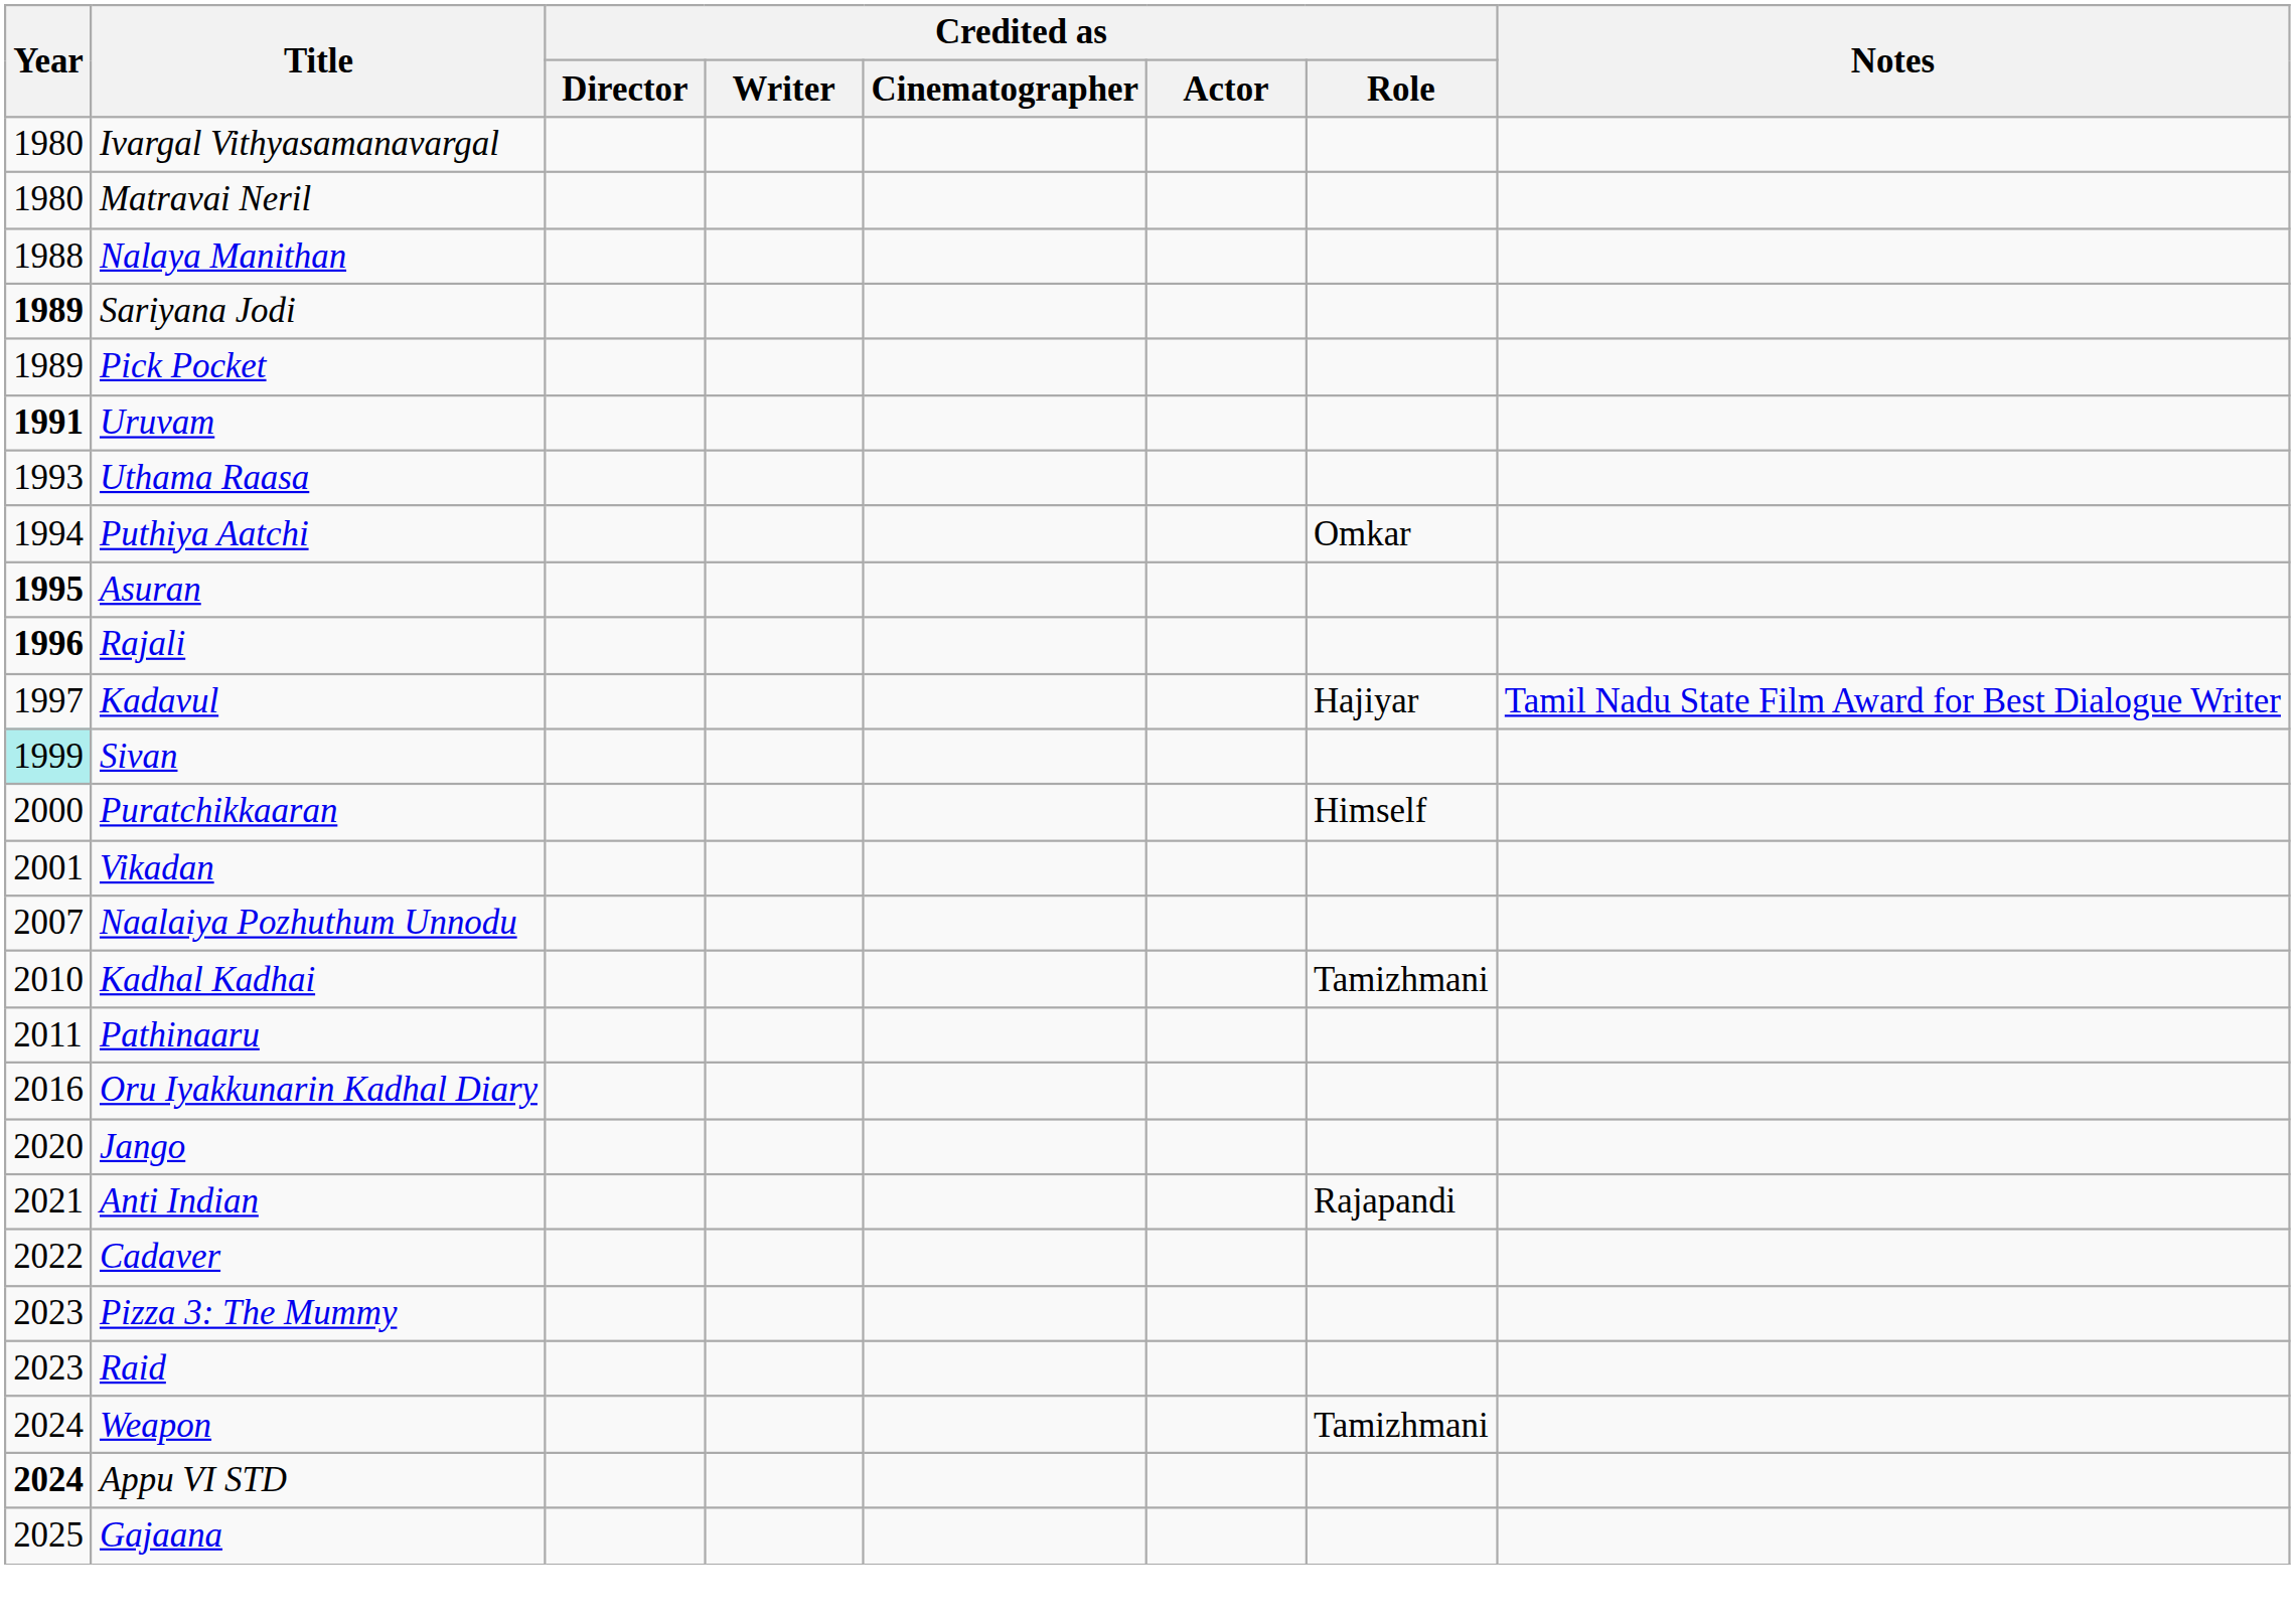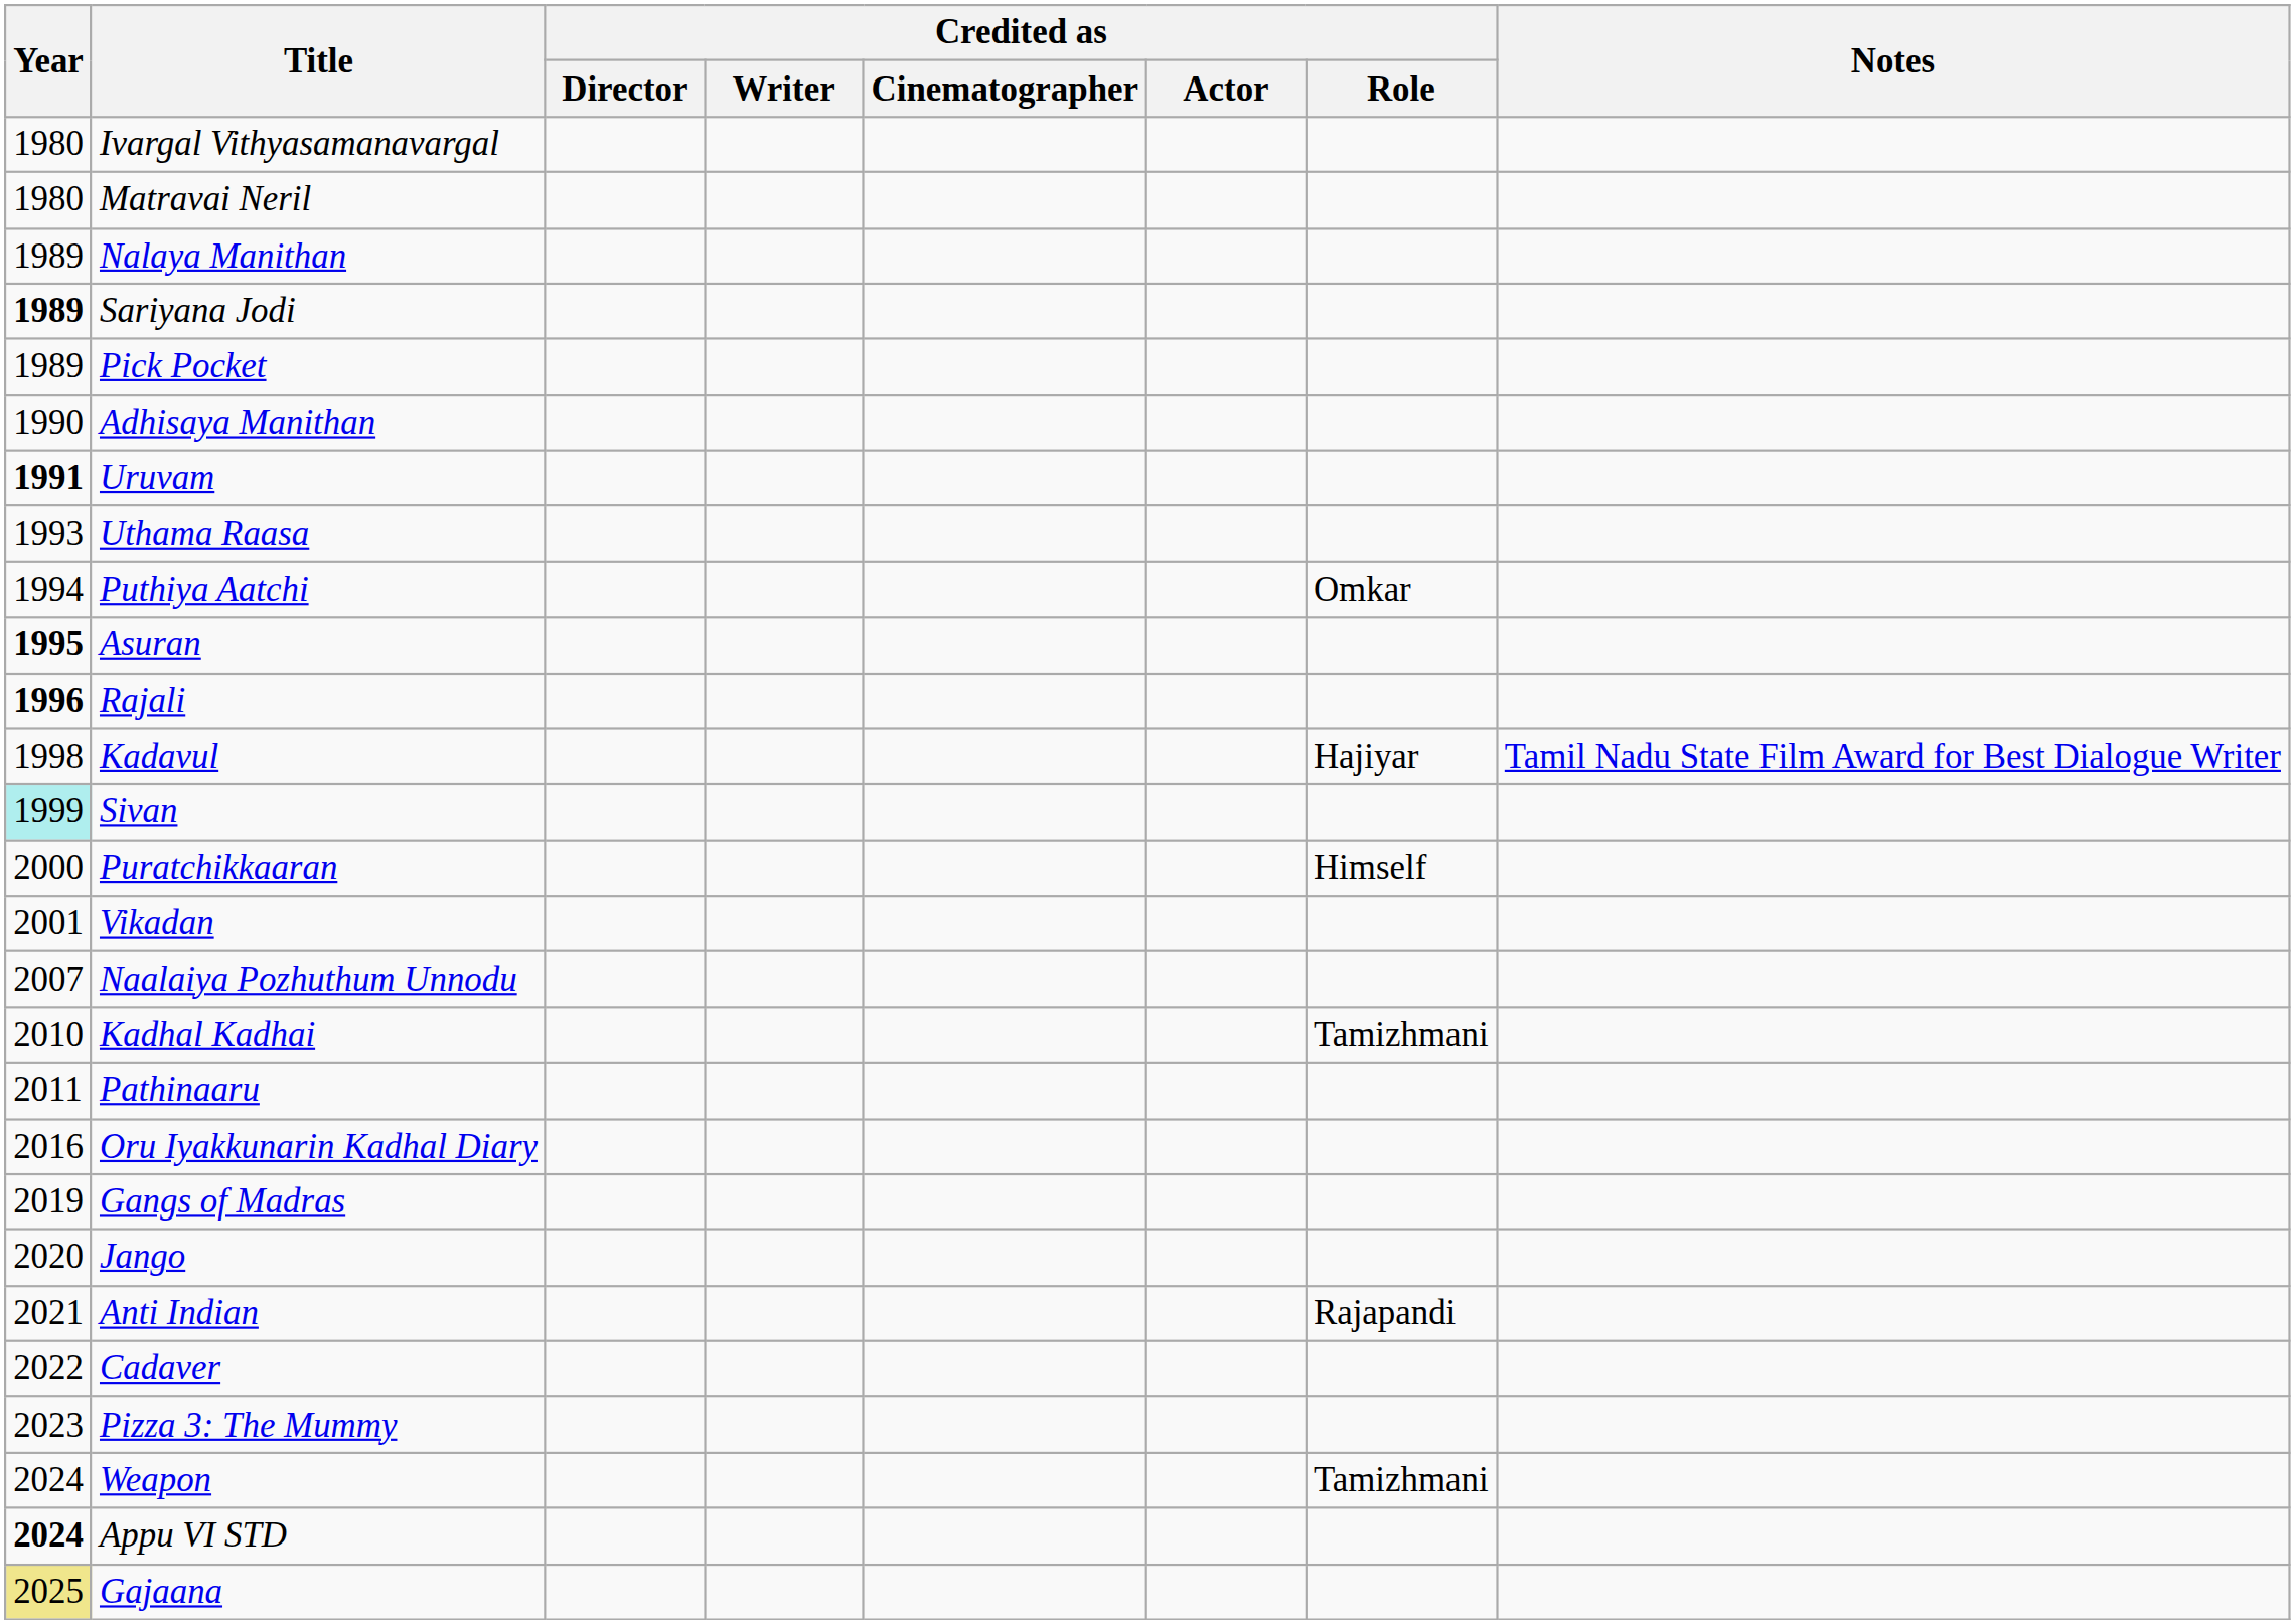 <table class="wikitable sortable">
 <tr>
 <th rowspan=2>Year</th>
 <th rowspan=2>Title</th>
 <th colspan=5>Credited as</th>
 <th rowspan=2 class="unsortable">Notes</th>
 </tr>
 <tr>
 <th width=65>Director</th>
 <th width=65>Writer</th>
 <th width=65>Cinematographer</th>
 <th width=65>Actor</th>
 <th width=65>Role</th>
 </tr>
 <tr>
 <td>1980</td>
 <td><em>Ivargal Vithyasamanavargal</em></td>
 <td style="text-align:center;"></td>
 <td style="text-align:center;"></td>
 <td style="text-align:center;"></td>
 <td></td>
 <td></td>
 <td></td>
 </tr>
 <tr>
 <td>1980</td>
 <td><em>Matravai Neril</em></td>
 <td style="text-align:center;"></td>
 <td style="text-align:center;"></td>
 <td style="text-align:center;"></td>
 <td></td>
 <td></td>
 <td></td>
 </tr>
 <tr>
-<td>1988</td>
+<td>1989</td>
 <td><em><a href='#'>Nalaya Manithan</a></em></td>
 <td style="text-align:center;"></td>
 <td style="text-align:center;"></td>
 <td style="text-align:center;"></td>
 <td></td>
 <td></td>
 <td></td>
 </tr>
 <tr>
 <td><strong>1989</strong></td>
 <td><em>Sariyana Jodi</em></td>
 <td style="text-align:center;"></td>
 <td></td>
 <td style="text-align:center;"></td>
 <td style="text-align:center;"></td>
 <td></td>
 <td></td>
 </tr>
 <tr>
 <td>1989</td>
 <td><em><a href='#'>Pick Pocket</a></em></td>
 <td></td>
 <td></td>
 <td style="text-align:center;"></td>
+<td></td>
+<td></td>
+<td></td>
+</tr>
+<tr>
+<td>1990</td>
+<td><em><a href='#'>Adhisaya Manithan</a></em></td>
+<td style="text-align:center;"></td>
+<td></td>
+<td></td>
 <td></td>
 <td></td>
 <td></td>
 </tr>
 <tr>
 <td><strong>1991</strong></td>
 <td><em><a href='#'>Uruvam</a></em></td>
 <td></td>
 <td></td>
 <td style="text-align:center;"></td>
 <td></td>
 <td></td>
 <td></td>
 </tr>
 <tr>
 <td>1993</td>
 <td><em><a href='#'>Uthama Raasa</a></em></td>
 <td></td>
 <td></td>
 <td style="text-align:center;"></td>
 <td></td>
 <td></td>
 <td></td>
 </tr>
 <tr>
 <td>1994</td>
 <td><em><a href='#'>Puthiya Aatchi</a></em></td>
 <td style="text-align:center;"></td>
 <td style="text-align:center;"></td>
 <td style="text-align:center;"></td>
 <td style="text-align:center;"></td>
 <td>Omkar</td>
 <td></td>
 </tr>
 <tr>
 <td><strong>1995</strong></td>
 <td><em><a href='#'>Asuran</a></em></td>
 <td style="text-align:center;"></td>
 <td></td>
 <td style="text-align:center;"></td>
 <td></td>
 <td></td>
 <td></td>
 </tr>
 <tr>
 <td><strong>1996</strong></td>
 <td><em><a href='#'>Rajali</a></em></td>
 <td style="text-align:center;"></td>
 <td></td>
 <td style="text-align:center;"></td>
 <td></td>
 <td></td>
 <td></td>
 </tr>
 <tr>
-<td>1997</td>
+<td>1998</td>
 <td><em><a href='#'>Kadavul</a></em></td>
 <td style="text-align:center;"></td>
 <td style="text-align:center;"></td>
 <td></td>
 <td style="text-align:center;"></td>
 <td>Hajiyar</td>
 <td><a href='#'>Tamil Nadu State Film Award for Best Dialogue Writer</a></td>
 </tr>
 <tr>
 <td style="background: paleturquoise;">1999</td>
 <td><em><a href='#'>Sivan</a></em></td>
 <td style="text-align:center;"></td>
 <td style="text-align:center;"></td>
 <td style="text-align:center;"></td>
 <td></td>
 <td></td>
 <td></td>
 </tr>
 <tr>
 <td>2000</td>
 <td><em><a href='#'>Puratchikkaaran</a></em></td>
 <td style="text-align:center;"></td>
 <td style="text-align:center;"></td>
 <td></td>
 <td style="text-align:center;"></td>
 <td>Himself</td>
 <td></td>
 </tr>
 <tr>
 <td>2001</td>
 <td><em><a href='#'>Vikadan</a></em></td>
 <td></td>
 <td></td>
 <td style="text-align:center;"></td>
 <td></td>
 <td></td>
 <td></td>
 </tr>
 <tr>
 <td>2007</td>
 <td><em><a href='#'>Naalaiya Pozhuthum Unnodu</a></em></td>
 <td></td>
 <td></td>
 <td></td>
 <td style="text-align:center;"></td>
 <td></td>
 <td></td>
 </tr>
 <tr>
 <td>2010</td>
 <td><em><a href='#'>Kadhal Kadhai</a></em></td>
 <td style="text-align:center;"></td>
 <td style="text-align:center;"></td>
 <td></td>
 <td style="text-align:center;"></td>
 <td>Tamizhmani</td>
 <td></td>
 </tr>
 <tr>
 <td>2011</td>
 <td><em><a href='#'>Pathinaaru</a></em></td>
 <td></td>
 <td></td>
 <td></td>
 <td style="text-align:center;"></td>
 <td></td>
 <td></td>
 </tr>
 <tr>
 <td>2016</td>
 <td><em><a href='#'>Oru Iyakkunarin Kadhal Diary</a></em></td>
 <td style="text-align:center;"></td>
 <td style="text-align:center;"></td>
 <td></td>
 <td style="text-align:center;"></td>
 <td></td>
 <td></td>
 </tr>
 <tr>
+<td>2019</td>
+<td><em><a href='#'>Gangs of Madras</a></em></td>
+<td></td>
+<td></td>
+<td></td>
+<td style="text-align:center;"></td>
+<td></td>
+<td></td>
+</tr>
+<tr>
 <td>2020</td>
 <td><em><a href='#'>Jango</a></em></td>
 <td></td>
 <td></td>
 <td></td>
 <td style="text-align:center;"></td>
 <td></td>
 <td></td>
 </tr>
 <tr>
 <td>2021</td>
 <td><em><a href='#'>Anti Indian</a></em></td>
 <td></td>
 <td></td>
 <td></td>
 <td style="text-align:center;"></td>
 <td>Rajapandi</td>
 <td></td>
 </tr>
 <tr>
 <td>2022</td>
 <td><em><a href='#'>Cadaver</a></em></td>
 <td></td>
 <td></td>
 <td></td>
 <td style="text-align:center;"></td>
 <td></td>
 <td></td>
 </tr>
 <tr>
 <td>2023</td>
 <td><em><a href='#'>Pizza 3: The Mummy</a></em></td>
 <td></td>
 <td></td>
 <td></td>
 <td style="text-align:center;"></td>
 <td></td>
 <td></td>
 </tr>
 <tr>
-<td>2023</td>
-<td><em><a href='#'>Raid</a></em></td>
-<td></td>
-<td></td>
-<td></td>
-<td style="text-align:center;"></td>
-<td></td>
-<td></td>
-</tr>
-<tr>
 <td>2024</td>
 <td><em><a href='#'>Weapon</a></em></td>
 <td></td>
 <td></td>
 <td></td>
 <td style="text-align:center;"></td>
 <td>Tamizhmani</td>
 <td></td>
 </tr>
 <tr>
 <td><strong>2024</strong></td>
 <td><em>Appu VI STD</em></td>
 <td></td>
 <td></td>
 <td></td>
 <td style="text-align:center;"></td>
 <td></td>
 <td></td>
 </tr>
 <tr>
-<td>2025</td>
+<td style="background: khaki;">2025</td>
 <td><em><a href='#'>Gajaana</a></em></td>
 <td></td>
 <td></td>
 <td></td>
 <td style="text-align:center;"></td>
 <td></td>
 <td></td>
 </tr>
 </table>
